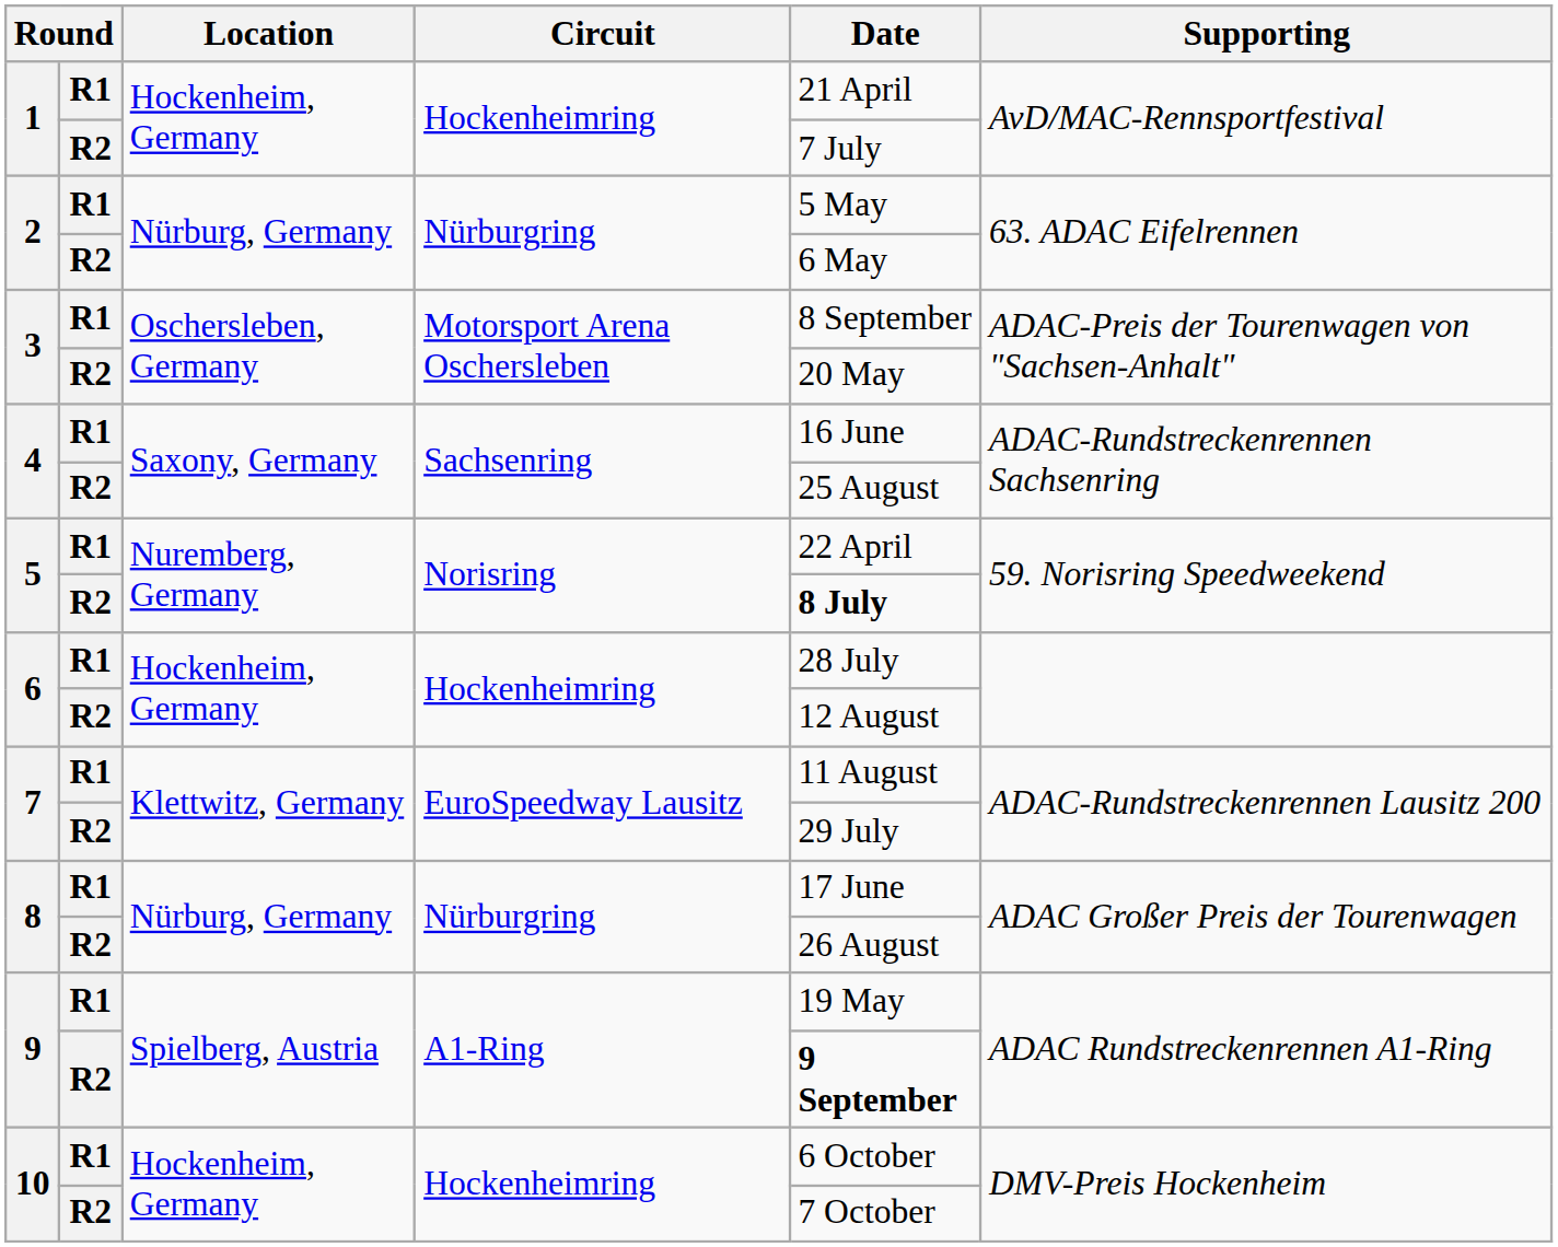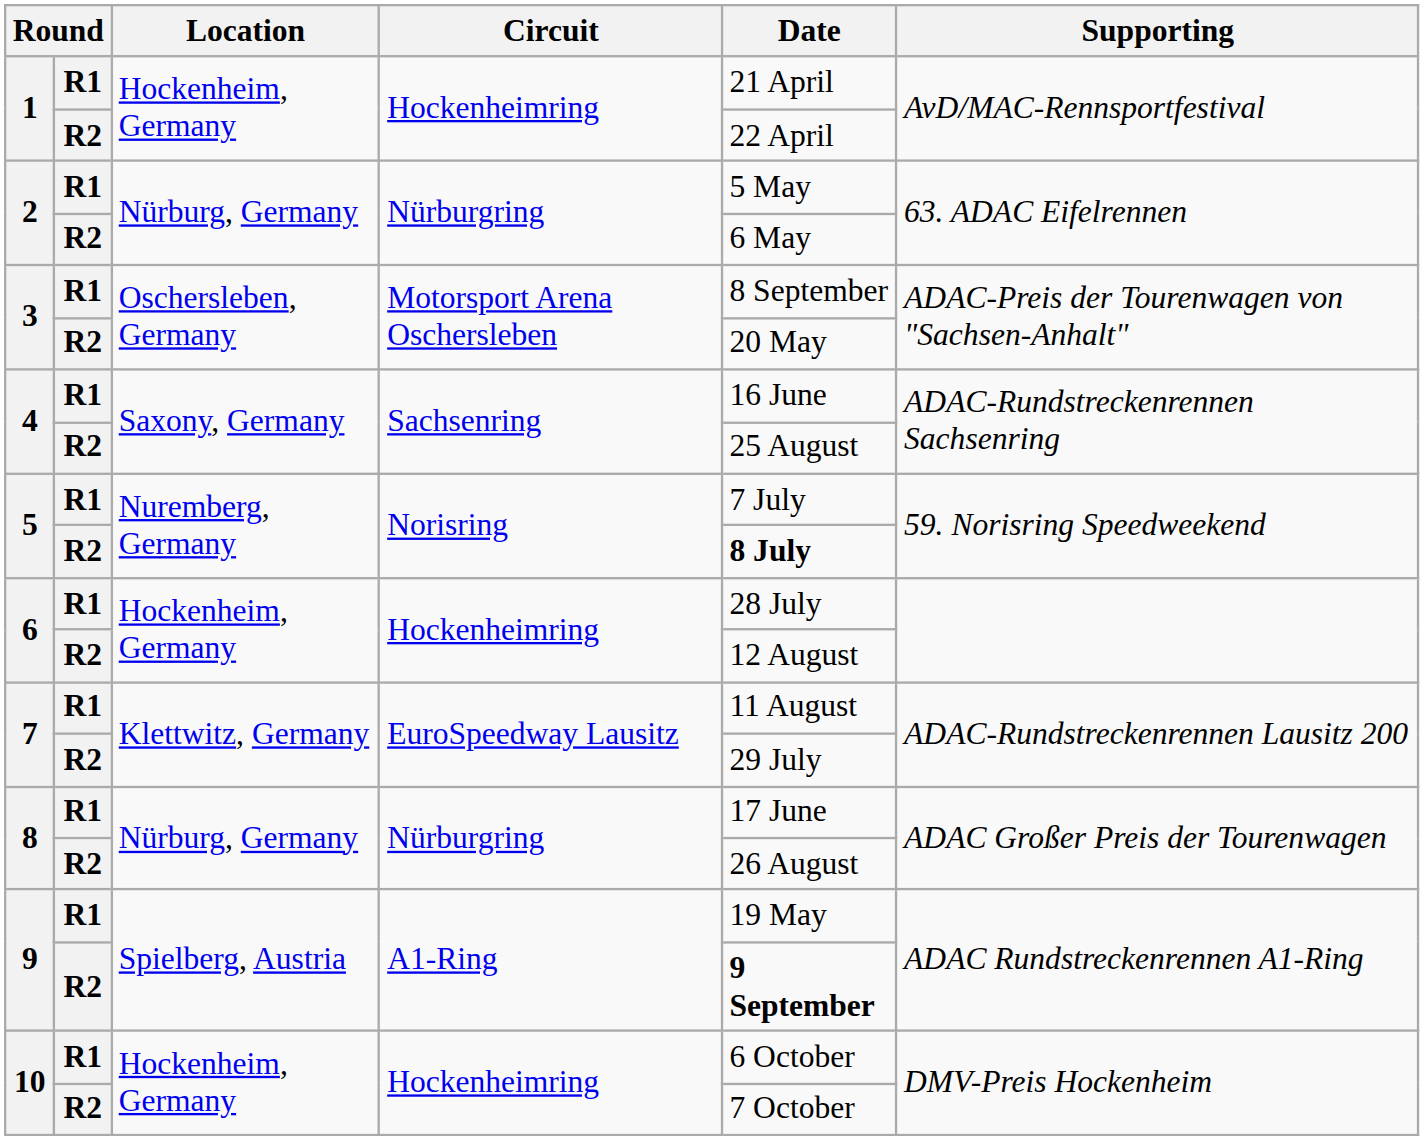 <table class="wikitable" style="font-size: 85%;">
 <tr>
 <th colspan=2>Round</th>
 <th>Location</th>
 <th>Circuit</th>
 <th>Date</th>
 <th>Supporting</th>
 </tr>
 <tr>
 <th rowspan=2>1</th>
 <th>R1</th>
 <td rowspan=2><a href='#'>Hockenheim</a>, <a href='#'>Germany</a></td>
 <td rowspan=2><a href='#'>Hockenheimring</a></td>
 <td>21 April</td>
 <td rowspan=2><em>AvD/MAC-Rennsportfestival</em></td>
 </tr>
 <tr>
 <th>R2</th>
-<td>7 July</td>
+<td>22 April</td>
 </tr>
 <tr>
 <th rowspan=2>2</th>
 <th>R1</th>
 <td rowspan=2><a href='#'>Nürburg</a>, <a href='#'>Germany</a></td>
 <td rowspan=2><a href='#'>Nürburgring</a></td>
 <td>5 May</td>
 <td rowspan=2><em>63. ADAC Eifelrennen</em></td>
 </tr>
 <tr>
 <th>R2</th>
 <td>6 May</td>
 </tr>
 <tr>
 <th rowspan=2>3</th>
 <th>R1</th>
 <td rowspan=2><a href='#'>Oschersleben</a>, <a href='#'>Germany</a></td>
 <td rowspan=2><a href='#'>Motorsport Arena Oschersleben</a></td>
 <td>8 September</td>
 <td rowspan=2><em>	ADAC-Preis der Tourenwagen von "Sachsen-Anhalt"</em></td>
 </tr>
 <tr>
 <th>R2</th>
 <td>20 May</td>
 </tr>
 <tr>
 <th rowspan=2>4</th>
 <th>R1</th>
 <td rowspan=2><a href='#'>Saxony</a>, <a href='#'>Germany</a></td>
 <td rowspan=2><a href='#'>Sachsenring</a></td>
 <td>16 June</td>
 <td rowspan=2><em>	ADAC-Rundstreckenrennen Sachsenring</em></td>
 </tr>
 <tr>
 <th>R2</th>
 <td>25 August</td>
 </tr>
 <tr>
 <th rowspan=2>5</th>
 <th>R1</th>
 <td rowspan=2><a href='#'>Nuremberg</a>, <a href='#'>Germany</a></td>
 <td rowspan=2><a href='#'>Norisring</a></td>
-<td>22 April</td>
+<td>7 July</td>
 <td rowspan=2><em>59. Norisring Speedweekend</em></td>
 </tr>
 <tr>
 <th>R2</th>
 <td><strong>8 July</strong></td>
 </tr>
 <tr>
 <th rowspan=2>6</th>
 <th>R1</th>
 <td rowspan=2><a href='#'>Hockenheim</a>, <a href='#'>Germany</a></td>
 <td rowspan=2><a href='#'>Hockenheimring</a></td>
 <td>28 July</td>
 <td rowspan=2><em></em></td>
 </tr>
 <tr>
 <th>R2</th>
 <td>12 August</td>
 </tr>
 <tr>
 <th rowspan=2>7</th>
 <th>R1</th>
 <td rowspan=2><a href='#'>Klettwitz</a>, <a href='#'>Germany</a></td>
 <td rowspan=2><a href='#'>EuroSpeedway Lausitz</a></td>
 <td>11 August</td>
 <td rowspan=2><em>ADAC-Rundstreckenrennen Lausitz 200</em></td>
 </tr>
 <tr>
 <th>R2</th>
 <td>29 July</td>
 </tr>
 <tr>
 <th rowspan=2>8</th>
 <th>R1</th>
 <td rowspan=2><a href='#'>Nürburg</a>, <a href='#'>Germany</a></td>
 <td rowspan=2><a href='#'>Nürburgring</a></td>
 <td>17 June</td>
 <td rowspan=2><em>ADAC Großer Preis der Tourenwagen</em></td>
 </tr>
 <tr>
 <th>R2</th>
 <td>26 August</td>
 </tr>
 <tr>
 <th rowspan=2>9</th>
 <th>R1</th>
 <td rowspan=2><a href='#'>Spielberg</a>, <a href='#'>Austria</a></td>
 <td rowspan=2><a href='#'>A1-Ring</a></td>
 <td>19 May</td>
 <td rowspan=2><em>ADAC Rundstreckenrennen A1-Ring</em></td>
 </tr>
 <tr>
 <th>R2</th>
 <td><strong>9 September</strong></td>
 </tr>
 <tr>
 <th rowspan=2>10</th>
 <th>R1</th>
 <td rowspan=2><a href='#'>Hockenheim</a>, <a href='#'>Germany</a></td>
 <td rowspan=2><a href='#'>Hockenheimring</a></td>
 <td>6 October</td>
 <td rowspan=2><em>DMV-Preis Hockenheim</em></td>
 </tr>
 <tr>
 <th>R2</th>
 <td>7 October</td>
 </tr>
 </table>
